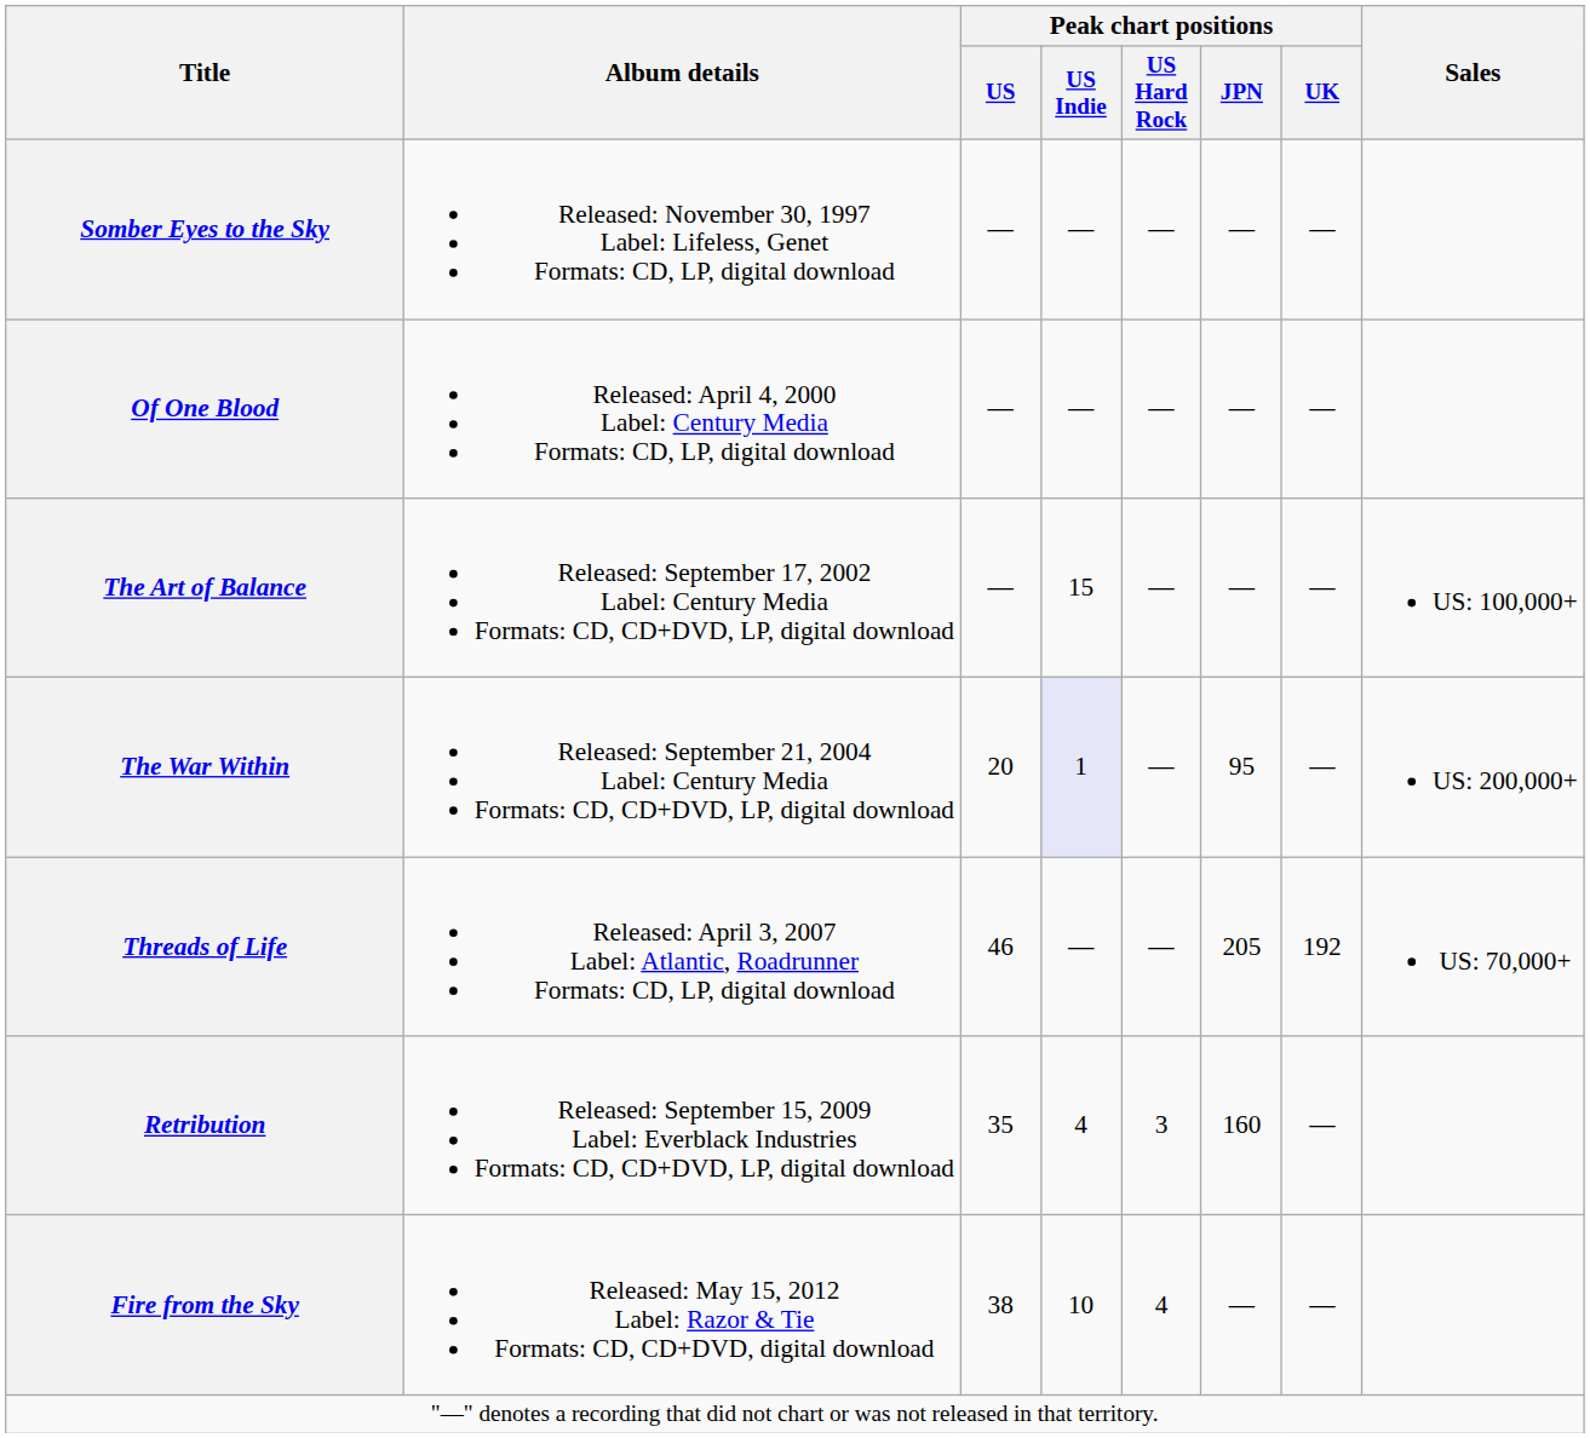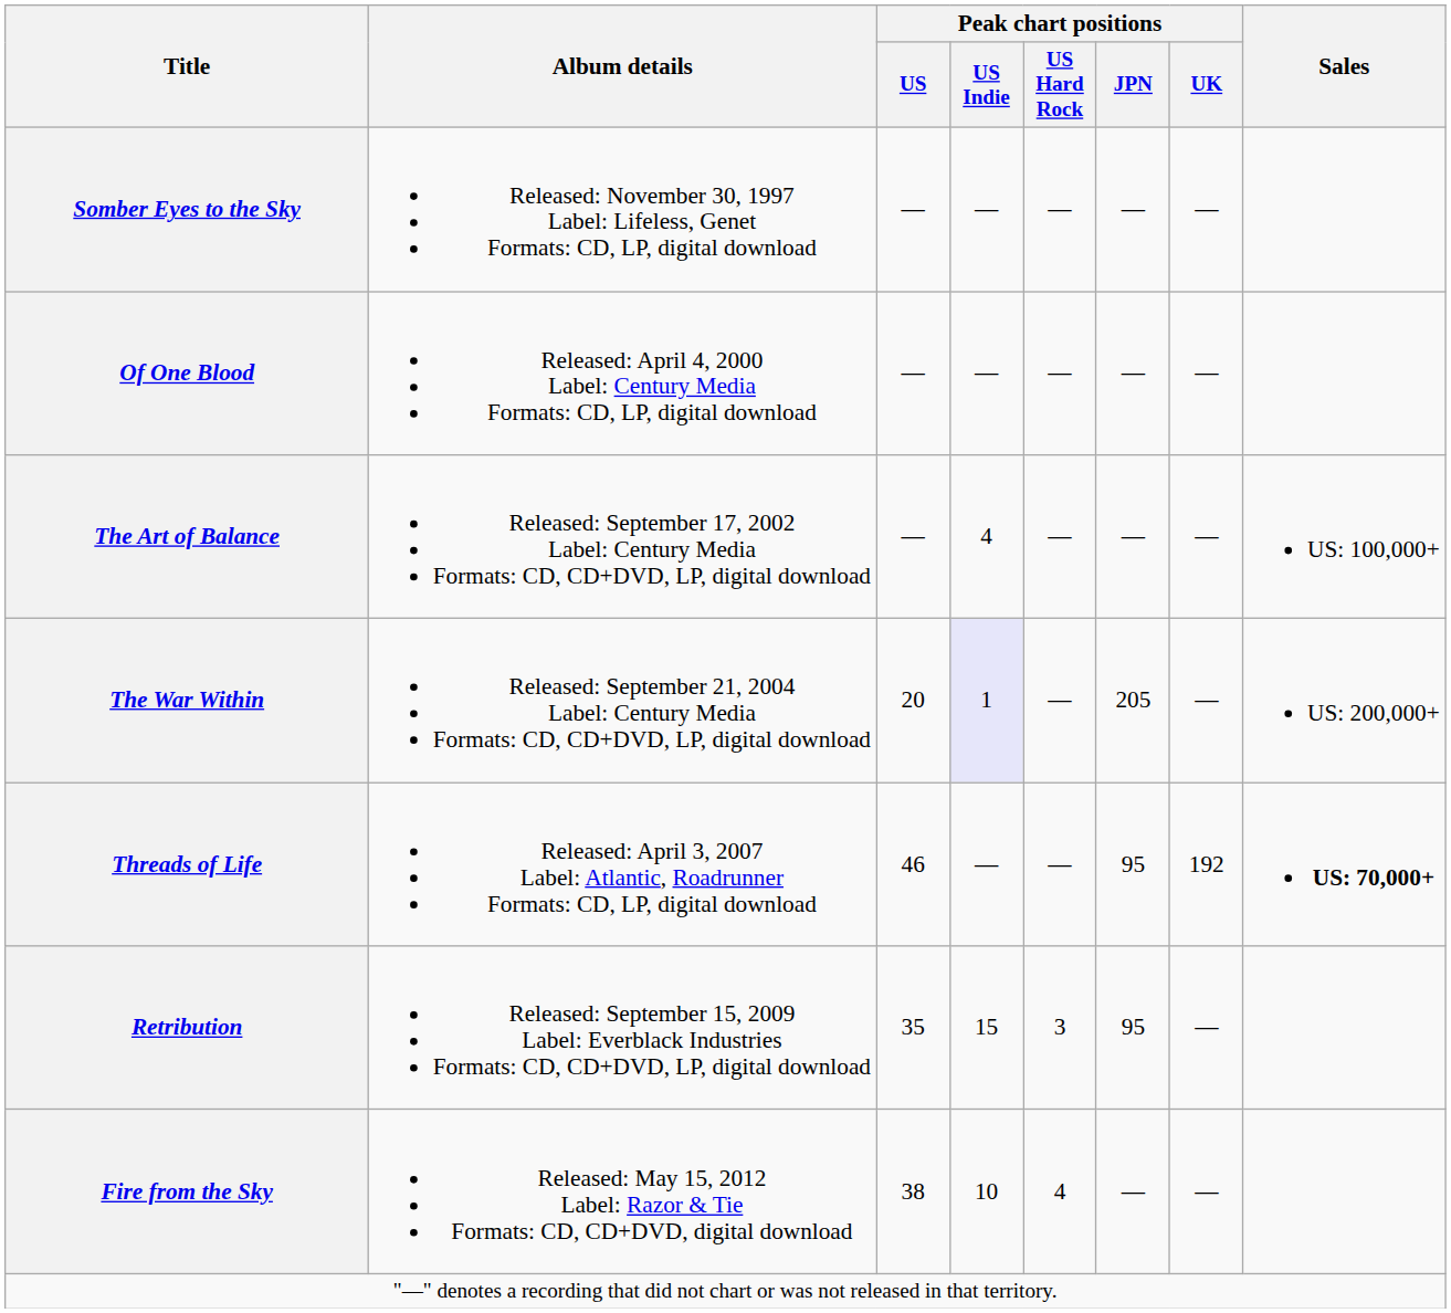 <table class="wikitable plainrowheaders" style="text-align:center;">
 <tr>
 <th scope="col" rowspan="2" style="width:15em;">Title</th>
 <th scope="col" rowspan="2">Album details</th>
 <th scope="col" colspan="5">Peak chart positions</th>
 <th scope="col" rowspan="2">Sales</th>
 </tr>
 <tr>
 <th scope="col" style="width:3em;font-size:90%;"><a href='#'>US</a><br></th>
 <th scope="col" style="width:3em;font-size:90%;"><a href='#'>US Indie</a><br></th>
 <th scope="col" style="width:3em;font-size:90%;"><a href='#'>US Hard Rock</a><br></th>
 <th scope="col" style="width:3em;font-size:90%;"><a href='#'>JPN</a><br></th>
 <th scope="col" style="width:3em;font-size:90%;"><a href='#'>UK</a><br></th>
 </tr>
 <tr>
 <th scope="row"><em><a href='#'>Somber Eyes to the Sky</a></em></th>
 <td><br><ul><li>Released: November 30, 1997</li><li>Label: Lifeless, Genet</li><li>Formats: CD, LP, digital download</li></ul></td>
 <td style="text-align:center;">—</td>
 <td style="text-align:center;">—</td>
 <td style="text-align:center;">—</td>
 <td style="text-align:center;">—</td>
 <td style="text-align:center;">—</td>
 <td></td>
 </tr>
 <tr>
 <th scope="row"><em><a href='#'>Of One Blood</a></em></th>
 <td><br><ul><li>Released: April 4, 2000</li><li>Label: <a href='#'>Century Media</a></li><li>Formats: CD, LP, digital download</li></ul></td>
 <td style="text-align:center;">—</td>
 <td style="text-align:center;">—</td>
 <td style="text-align:center;">—</td>
 <td style="text-align:center;">—</td>
 <td style="text-align:center;">—</td>
 <td></td>
 </tr>
 <tr>
 <th scope="row"><em><a href='#'>The Art of Balance</a></em></th>
 <td><br><ul><li>Released: September 17, 2002</li><li>Label: Century Media</li><li>Formats: CD, CD+DVD, LP, digital download</li></ul></td>
 <td style="text-align:center;">—</td>
-<td style="text-align:center;">15</td>
+<td style="text-align:center;">4</td>
 <td style="text-align:center;">—</td>
 <td style="text-align:center;">—</td>
 <td style="text-align:center;">—</td>
 <td><br><ul><li>US: 100,000+</li></ul></td>
 </tr>
 <tr>
 <th scope="row"><em><a href='#'>The War Within</a></em></th>
 <td><br><ul><li>Released: September 21, 2004</li><li>Label: Century Media</li><li>Formats: CD, CD+DVD, LP, digital download</li></ul></td>
 <td style="text-align:center;">20</td>
 <td style="background: lavender; text-align:center;">1</td>
 <td style="text-align:center;">—</td>
-<td style="text-align:center;">95</td>
+<td style="text-align:center;">205</td>
 <td style="text-align:center;">—</td>
 <td><br><ul><li>US: 200,000+</li></ul></td>
 </tr>
 <tr>
 <th scope="row"><em><a href='#'>Threads of Life</a></em></th>
 <td><br><ul><li>Released: April 3, 2007</li><li>Label: <a href='#'>Atlantic</a>, <a href='#'>Roadrunner</a></li><li>Formats: CD, LP, digital download</li></ul></td>
 <td style="text-align:center;">46</td>
 <td style="text-align:center;">—</td>
 <td style="text-align:center;">—</td>
-<td style="text-align:center;">205</td>
+<td style="text-align:center;">95</td>
 <td style="text-align:center;">192</td>
-<td><br><ul><li>US: 70,000+</li></ul></td>
+<td><strong><br><ul><li>US: 70,000+</li></ul></strong></td>
 </tr>
 <tr>
 <th scope="row"><em><a href='#'>Retribution</a></em></th>
 <td><br><ul><li>Released: September 15, 2009</li><li>Label: Everblack Industries</li><li>Formats: CD, CD+DVD, LP, digital download</li></ul></td>
 <td style="text-align:center;">35</td>
-<td style="text-align:center;">4</td>
+<td style="text-align:center;">15</td>
 <td style="text-align:center;">3</td>
-<td style="text-align:center;">160</td>
+<td style="text-align:center;">95</td>
 <td style="text-align:center;">—</td>
 <td></td>
 </tr>
 <tr>
 <th scope="row"><em><a href='#'>Fire from the Sky</a></em></th>
 <td><br><ul><li>Released: May 15, 2012</li><li>Label: <a href='#'>Razor & Tie</a></li><li>Formats: CD, CD+DVD, digital download</li></ul></td>
 <td style="text-align:center;">38</td>
 <td style="text-align:center;">10</td>
 <td style="text-align:center;">4</td>
 <td style="text-align:center;">—</td>
 <td style="text-align:center;">—</td>
 <td></td>
 </tr>
 <tr>
 <td colspan="10" style="font-size:90%">"—" denotes a recording that did not chart or was not released in that territory.</td>
 </tr>
 </table>
